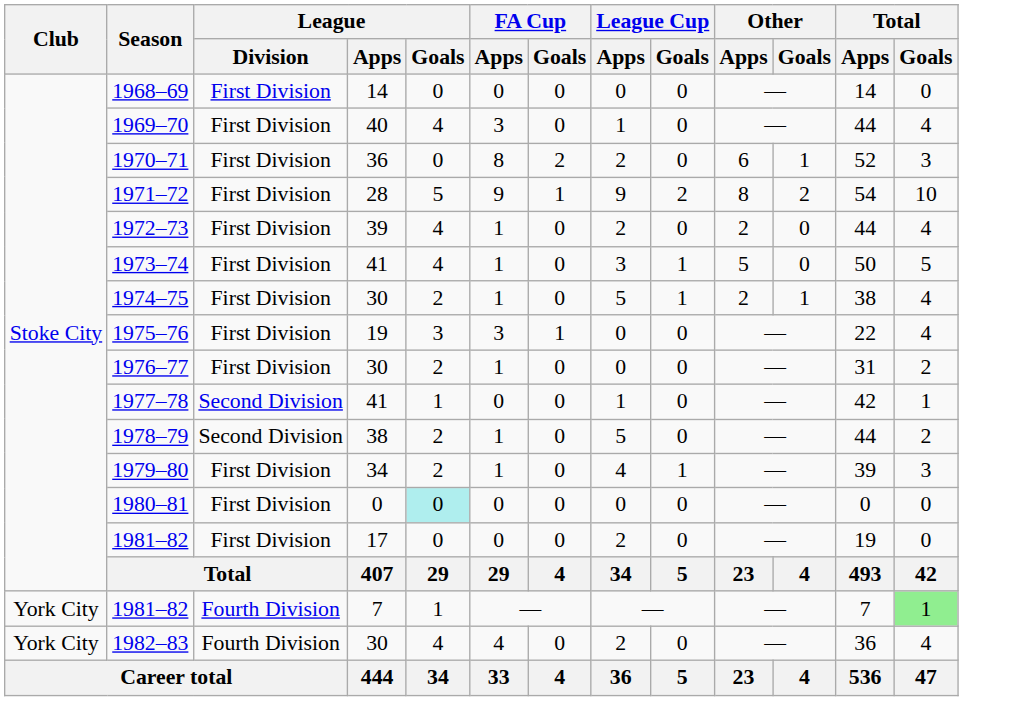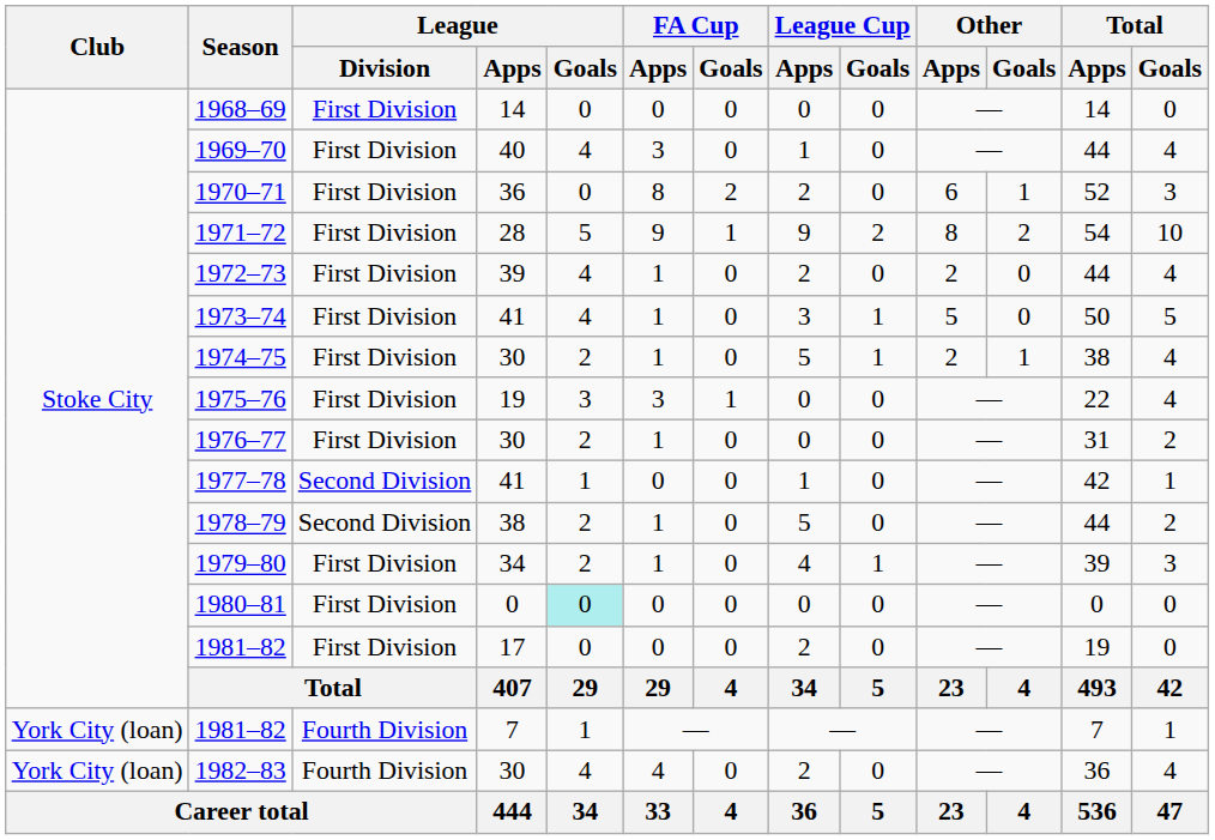 <table class=wikitable style="text-align: center">
 <tr>
 <th rowspan="2">Club</th>
 <th rowspan="2">Season</th>
 <th colspan="3">League</th>
 <th colspan="2"><a href='#'>FA Cup</a></th>
 <th colspan="2"><a href='#'>League Cup</a></th>
 <th colspan="2">Other</th>
 <th colspan="2">Total</th>
 </tr>
 <tr>
 <th>Division</th>
 <th>Apps</th>
 <th>Goals</th>
 <th>Apps</th>
 <th>Goals</th>
 <th>Apps</th>
 <th>Goals</th>
 <th>Apps</th>
 <th>Goals</th>
 <th>Apps</th>
 <th>Goals</th>
 </tr>
 <tr>
 <td rowspan="15"><a href='#'>Stoke City</a></td>
 <td><a href='#'>1968–69</a></td>
 <td><a href='#'>First Division</a></td>
 <td>14</td>
 <td>0</td>
 <td>0</td>
 <td>0</td>
 <td>0</td>
 <td>0</td>
 <td colspan="2">—</td>
 <td>14</td>
 <td>0</td>
 </tr>
 <tr>
 <td><a href='#'>1969–70</a></td>
 <td>First Division</td>
 <td>40</td>
 <td>4</td>
 <td>3</td>
 <td>0</td>
 <td>1</td>
 <td>0</td>
 <td colspan="2">—</td>
 <td>44</td>
 <td>4</td>
 </tr>
 <tr>
 <td><a href='#'>1970–71</a></td>
 <td>First Division</td>
 <td>36</td>
 <td>0</td>
 <td>8</td>
 <td>2</td>
 <td>2</td>
 <td>0</td>
 <td>6</td>
 <td>1</td>
 <td>52</td>
 <td>3</td>
 </tr>
 <tr>
 <td><a href='#'>1971–72</a></td>
 <td>First Division</td>
 <td>28</td>
 <td>5</td>
 <td>9</td>
 <td>1</td>
 <td>9</td>
 <td>2</td>
 <td>8</td>
 <td>2</td>
 <td>54</td>
 <td>10</td>
 </tr>
 <tr>
 <td><a href='#'>1972–73</a></td>
 <td>First Division</td>
 <td>39</td>
 <td>4</td>
 <td>1</td>
 <td>0</td>
 <td>2</td>
 <td>0</td>
 <td>2</td>
 <td>0</td>
 <td>44</td>
 <td>4</td>
 </tr>
 <tr>
 <td><a href='#'>1973–74</a></td>
 <td>First Division</td>
 <td>41</td>
 <td>4</td>
 <td>1</td>
 <td>0</td>
 <td>3</td>
 <td>1</td>
 <td>5</td>
 <td>0</td>
 <td>50</td>
 <td>5</td>
 </tr>
 <tr>
 <td><a href='#'>1974–75</a></td>
 <td>First Division</td>
 <td>30</td>
 <td>2</td>
 <td>1</td>
 <td>0</td>
 <td>5</td>
 <td>1</td>
 <td>2</td>
 <td>1</td>
 <td>38</td>
 <td>4</td>
 </tr>
 <tr>
 <td><a href='#'>1975–76</a></td>
 <td>First Division</td>
 <td>19</td>
 <td>3</td>
 <td>3</td>
 <td>1</td>
 <td>0</td>
 <td>0</td>
 <td colspan="2">—</td>
 <td>22</td>
 <td>4</td>
 </tr>
 <tr>
 <td><a href='#'>1976–77</a></td>
 <td>First Division</td>
 <td>30</td>
 <td>2</td>
 <td>1</td>
 <td>0</td>
 <td>0</td>
 <td>0</td>
 <td colspan="2">—</td>
 <td>31</td>
 <td>2</td>
 </tr>
 <tr>
 <td><a href='#'>1977–78</a></td>
 <td><a href='#'>Second Division</a></td>
 <td>41</td>
 <td>1</td>
 <td>0</td>
 <td>0</td>
 <td>1</td>
 <td>0</td>
 <td colspan="2">—</td>
 <td>42</td>
 <td>1</td>
 </tr>
 <tr>
 <td><a href='#'>1978–79</a></td>
 <td>Second Division</td>
 <td>38</td>
 <td>2</td>
 <td>1</td>
 <td>0</td>
 <td>5</td>
 <td>0</td>
 <td colspan="2">—</td>
 <td>44</td>
 <td>2</td>
 </tr>
 <tr>
 <td><a href='#'>1979–80</a></td>
 <td>First Division</td>
 <td>34</td>
 <td>2</td>
 <td>1</td>
 <td>0</td>
 <td>4</td>
 <td>1</td>
 <td colspan="2">—</td>
 <td>39</td>
 <td>3</td>
 </tr>
 <tr>
 <td><a href='#'>1980–81</a></td>
 <td>First Division</td>
 <td>0</td>
 <td style="background: paleturquoise;">0</td>
 <td>0</td>
 <td>0</td>
 <td>0</td>
 <td>0</td>
 <td colspan="2">—</td>
 <td>0</td>
 <td>0</td>
 </tr>
 <tr>
 <td><a href='#'>1981–82</a></td>
 <td>First Division</td>
 <td>17</td>
 <td>0</td>
 <td>0</td>
 <td>0</td>
 <td>2</td>
 <td>0</td>
 <td colspan="2">—</td>
 <td>19</td>
 <td>0</td>
 </tr>
 <tr>
 <th colspan="2">Total</th>
 <th>407</th>
 <th>29</th>
 <th>29</th>
 <th>4</th>
 <th>34</th>
 <th>5</th>
 <th>23</th>
 <th>4</th>
 <th>493</th>
 <th>42</th>
 </tr>
 <tr>
-<td>York City</td>
+<td><a href='#'>York City</a> (loan)</td>
 <td><a href='#'>1981–82</a></td>
 <td><a href='#'>Fourth Division</a></td>
 <td>7</td>
 <td>1</td>
 <td colspan="2">—</td>
 <td colspan="2">—</td>
 <td colspan="2">—</td>
 <td>7</td>
-<td style="background: lightgreen;">1</td>
+<td>1</td>
 </tr>
 <tr>
-<td>York City</td>
+<td><a href='#'>York City</a> (loan)</td>
 <td><a href='#'>1982–83</a></td>
 <td>Fourth Division</td>
 <td>30</td>
 <td>4</td>
 <td>4</td>
 <td>0</td>
 <td>2</td>
 <td>0</td>
 <td colspan="2">—</td>
 <td>36</td>
 <td>4</td>
 </tr>
 <tr>
 <th colspan="3">Career total</th>
 <th>444</th>
 <th>34</th>
 <th>33</th>
 <th>4</th>
 <th>36</th>
 <th>5</th>
 <th>23</th>
 <th>4</th>
 <th>536</th>
 <th>47</th>
 </tr>
 </table>
